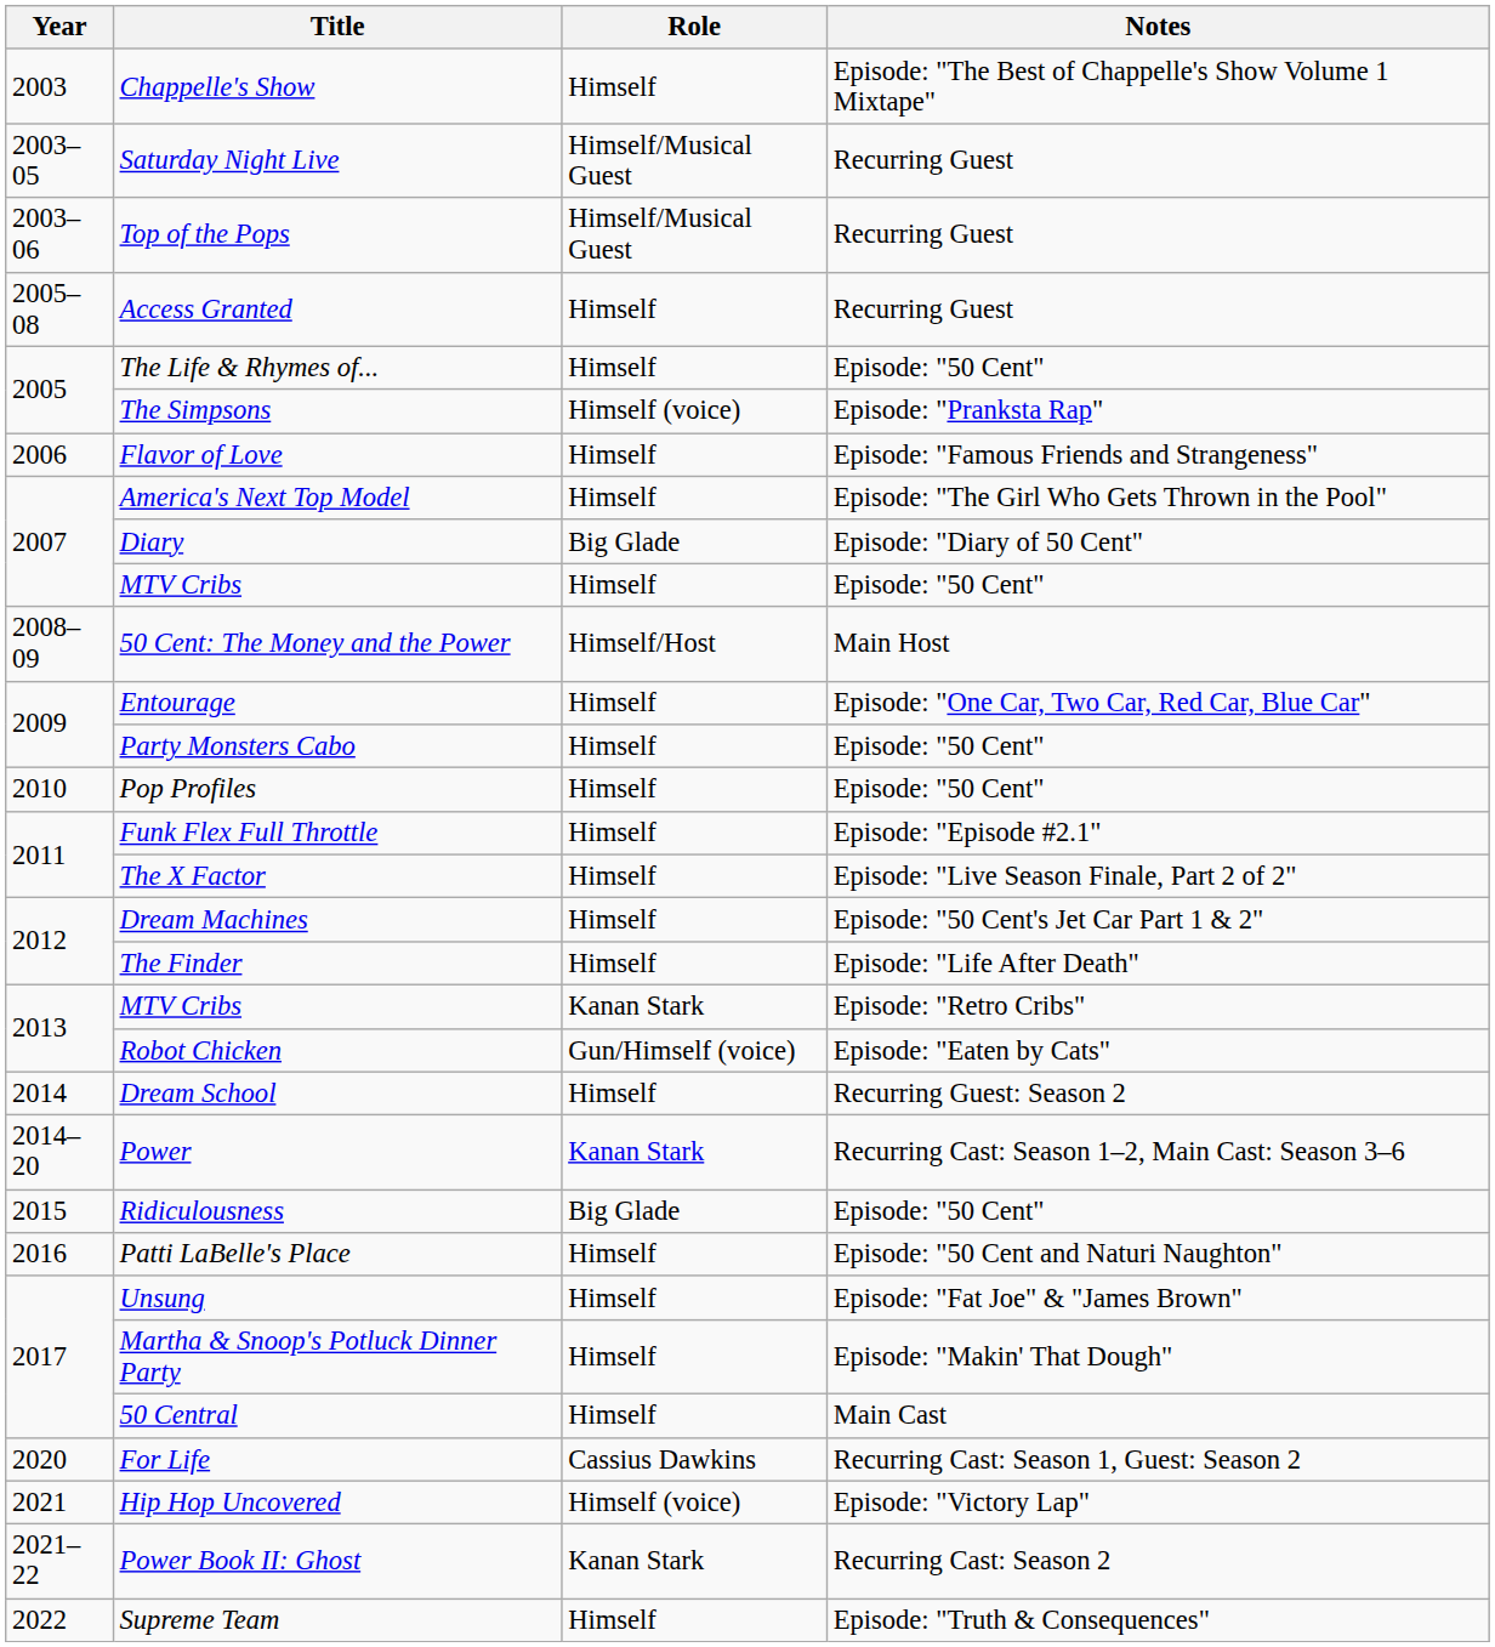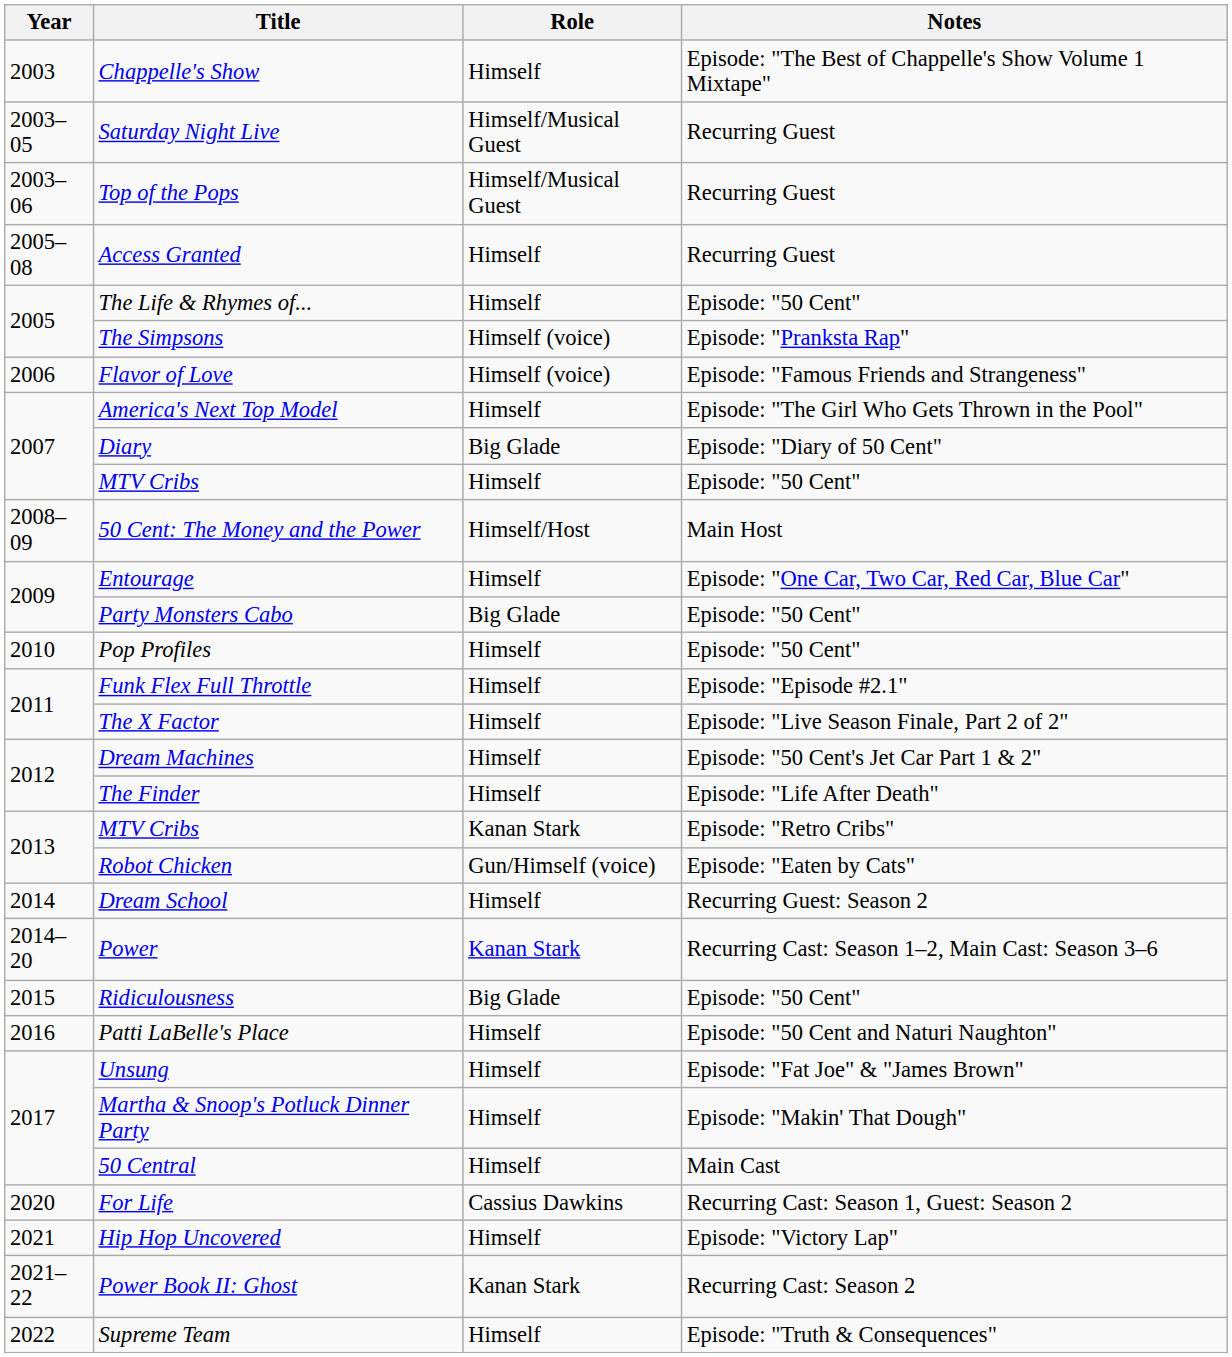 <table class="wikitable sortable">
 <tr>
 <th>Year</th>
 <th>Title</th>
 <th>Role</th>
 <th>Notes</th>
 </tr>
 <tr>
 <td>2003</td>
 <td><em><a href='#'>Chappelle's Show</a></em></td>
 <td>Himself</td>
 <td>Episode: "The Best of Chappelle's Show Volume 1 Mixtape"</td>
 </tr>
 <tr>
 <td>2003–05</td>
 <td><em><a href='#'>Saturday Night Live</a></em></td>
 <td>Himself/Musical Guest</td>
 <td>Recurring Guest</td>
 </tr>
 <tr>
 <td>2003–06</td>
 <td><em><a href='#'>Top of the Pops</a></em></td>
 <td>Himself/Musical Guest</td>
 <td>Recurring Guest</td>
 </tr>
 <tr>
 <td>2005–08</td>
 <td><em><a href='#'>Access Granted</a></em></td>
 <td>Himself</td>
 <td>Recurring Guest</td>
 </tr>
 <tr>
 <td rowspan="2">2005</td>
 <td><em>The Life & Rhymes of...</em></td>
 <td>Himself</td>
 <td>Episode: "50 Cent"</td>
 </tr>
 <tr>
 <td><em><a href='#'>The Simpsons</a></em></td>
 <td>Himself (voice)</td>
 <td>Episode: "<a href='#'>Pranksta Rap</a>"</td>
 </tr>
 <tr>
 <td>2006</td>
 <td><em><a href='#'>Flavor of Love</a></em></td>
-<td>Himself</td>
+<td>Himself (voice)</td>
 <td>Episode: "Famous Friends and Strangeness"</td>
 </tr>
 <tr>
 <td rowspan="3">2007</td>
 <td><em><a href='#'>America's Next Top Model</a></em></td>
 <td>Himself</td>
 <td>Episode: "The Girl Who Gets Thrown in the Pool"</td>
 </tr>
 <tr>
 <td><em><a href='#'>Diary</a></em></td>
 <td>Big Glade</td>
 <td>Episode: "Diary of 50 Cent"</td>
 </tr>
 <tr>
 <td><em><a href='#'>MTV Cribs</a></em></td>
 <td>Himself</td>
 <td>Episode: "50 Cent"</td>
 </tr>
 <tr>
 <td>2008–09</td>
 <td><em><a href='#'>50 Cent: The Money and the Power</a></em></td>
 <td>Himself/Host</td>
 <td>Main Host</td>
 </tr>
 <tr>
 <td rowspan="2">2009</td>
 <td><em><a href='#'>Entourage</a></em></td>
 <td>Himself</td>
 <td>Episode: "<a href='#'>One Car, Two Car, Red Car, Blue Car</a>"</td>
 </tr>
 <tr>
 <td><em><a href='#'>Party Monsters Cabo</a></em></td>
-<td>Himself</td>
+<td>Big Glade</td>
 <td>Episode: "50 Cent"</td>
 </tr>
 <tr>
 <td>2010</td>
 <td><em>Pop Profiles</em></td>
 <td>Himself</td>
 <td>Episode: "50 Cent"</td>
 </tr>
 <tr>
 <td rowspan="2">2011</td>
 <td><em><a href='#'>Funk Flex Full Throttle</a></em></td>
 <td>Himself</td>
 <td>Episode: "Episode #2.1"</td>
 </tr>
 <tr>
 <td><em><a href='#'>The X Factor</a></em></td>
 <td>Himself</td>
 <td>Episode: "Live Season Finale, Part 2 of 2"</td>
 </tr>
 <tr>
 <td rowspan="2">2012</td>
 <td><em><a href='#'>Dream Machines</a></em></td>
 <td>Himself</td>
 <td>Episode: "50 Cent's Jet Car Part 1 & 2"</td>
 </tr>
 <tr>
 <td><em><a href='#'>The Finder</a></em></td>
 <td>Himself</td>
 <td>Episode: "Life After Death"</td>
 </tr>
 <tr>
 <td rowspan="2">2013</td>
 <td><em><a href='#'>MTV Cribs</a></em></td>
 <td>Kanan Stark</td>
 <td>Episode: "Retro Cribs"</td>
 </tr>
 <tr>
 <td><em><a href='#'>Robot Chicken</a></em></td>
 <td>Gun/Himself (voice)</td>
 <td>Episode: "Eaten by Cats"</td>
 </tr>
 <tr>
 <td>2014</td>
 <td><em><a href='#'>Dream School</a></em></td>
 <td>Himself</td>
 <td>Recurring Guest: Season 2</td>
 </tr>
 <tr>
 <td>2014–20</td>
 <td><em><a href='#'>Power</a></em></td>
 <td><a href='#'>Kanan Stark</a></td>
 <td>Recurring Cast: Season 1–2, Main Cast: Season 3–6</td>
 </tr>
 <tr>
 <td>2015</td>
 <td><em><a href='#'>Ridiculousness</a></em></td>
 <td>Big Glade</td>
 <td>Episode: "50 Cent"</td>
 </tr>
 <tr>
 <td>2016</td>
 <td><em>Patti LaBelle's Place</em></td>
 <td>Himself</td>
 <td>Episode: "50 Cent and Naturi Naughton"</td>
 </tr>
 <tr>
 <td rowspan="3">2017</td>
 <td><em><a href='#'>Unsung</a></em></td>
 <td>Himself</td>
 <td>Episode: "Fat Joe" & "James Brown"</td>
 </tr>
 <tr>
 <td><em><a href='#'>Martha & Snoop's Potluck Dinner Party</a></em></td>
 <td>Himself</td>
 <td>Episode: "Makin' That Dough"</td>
 </tr>
 <tr>
 <td><em><a href='#'>50 Central</a></em></td>
 <td>Himself</td>
 <td>Main Cast</td>
 </tr>
 <tr>
 <td>2020</td>
 <td><em><a href='#'>For Life</a></em></td>
 <td>Cassius Dawkins</td>
 <td>Recurring Cast: Season 1, Guest: Season 2</td>
 </tr>
 <tr>
 <td>2021</td>
 <td><em><a href='#'>Hip Hop Uncovered</a></em></td>
-<td>Himself (voice)</td>
+<td>Himself</td>
 <td>Episode: "Victory Lap"</td>
 </tr>
 <tr>
 <td>2021–22</td>
 <td><em><a href='#'>Power Book II: Ghost</a></em></td>
 <td>Kanan Stark</td>
 <td>Recurring Cast: Season 2</td>
 </tr>
 <tr>
 <td>2022</td>
 <td><em>Supreme Team</em></td>
 <td>Himself</td>
 <td>Episode: "Truth & Consequences"</td>
 </tr>
 </table>
